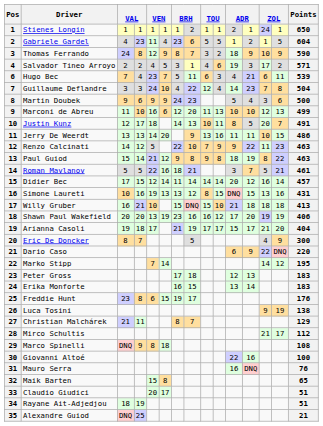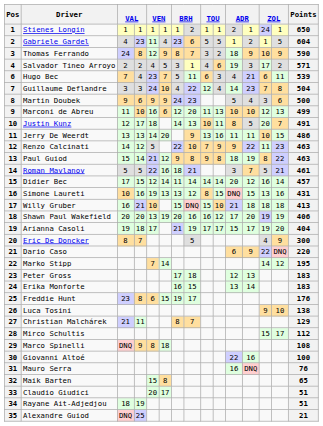 <table class="wikitable" style="font-size:77%; text-align:center;">
 <tr valign="center">
 <th valign="middle">Pos</th>
 <th valign="middle">Driver</th>
 <th colspan=2> <br> <a href='#'>VAL</a></th>
 <th colspan=2> <br> <a href='#'>VEN</a></th>
 <th colspan=2> <br> <a href='#'>BRH</a></th>
 <th colspan=2> <br> <a href='#'>TOU</a></th>
 <th colspan=2> <br> <a href='#'>ADR</a></th>
 <th colspan=2> <br> <a href='#'>ZOL</a></th>
 <th valign="middle">Points</th>
 </tr>
 <tr>
 <th>1</th>
 <td align="left"> <a href='#'>Stienes Longin</a></td>
 <td style="background-color:#FFFFBF">1</td>
 <td style="background-color:#FFFFBF">1</td>
 <td style="background-color:#FFFFBF">1</td>
 <td style="background-color:#FFFFBF">1</td>
 <td style="background-color:#FFFFBF">1</td>
 <td style="background-color:#DFDFDF">2</td>
 <td style="background-color:#FFFFBF">1</td>
 <td style="background-color:#FFFFBF">1</td>
 <td style="background-color:#DFDFDF">2</td>
 <td style="background-color:#FFFFBF">1</td>
 <td style="background-color:#CFCFFF">24</td>
 <td style="background-color:#FFFFBF">1</td>
 <th>650</th>
 </tr>
 <tr>
 <th>2</th>
 <td align="left"> <a href='#'>Gabriele Gardel</a></td>
 <td style="background-color:#DFDFDF">4</td>
 <td style="background-color:#CFCFFF">23</td>
 <td style="background-color:#DFFFDF">11</td>
 <td style="background-color:#DFDFDF">4</td>
 <td style="background-color:#CFCFFF">23</td>
 <td style="background-color:#FFDF9F">6</td>
 <td style="background-color:#DFDFDF">5</td>
 <td style="background-color:#DFDFDF">5</td>
 <td style="background-color:#FFFFBF">1</td>
 <td style="background-color:#DFDFDF">2</td>
 <td style="background-color:#FFFFBF">1</td>
 <td style="background-color:#DFDFDF">5</td>
 <th>604</th>
 </tr>
 <tr>
 <th>3</th>
 <td align="left"> Thomas Ferrando</td>
 <td style="background-color:#CFCFFF">24</td>
 <td style="background-color:#FFDF9F">8</td>
 <td style="background-color:#DFFFDF">12</td>
 <td style="background-color:#FFDF9F">9</td>
 <td style="background-color:#FFDF9F">8</td>
 <td style="background-color:#FFDF9F">7</td>
 <td style="background-color:#DFDFDF">3</td>
 <td style="background-color:#DFDFDF">2</td>
 <td style="background-color:#DFFFDF">18</td>
 <td style="background-color:#FFDF9F">9</td>
 <td style="background-color:#FFDF9F">10</td>
 <td style="background-color:#FFDF9F">9</td>
 <th>590</th>
 </tr>
 <tr>
 <th>4</th>
 <td align="left"> Salvador Tineo Arroyo</td>
 <td style="background-color:#DFDFDF">2</td>
 <td style="background-color:#DFDFDF">2</td>
 <td style="background-color:#DFDFDF">4</td>
 <td style="background-color:#DFDFDF">5</td>
 <td style="background-color:#DFDFDF">3</td>
 <td style="background-color:#FFFFBF">1</td>
 <td style="background-color:#DFDFDF">4</td>
 <td style="background-color:#FFDF9F">6</td>
 <td style="background-color:#DFFFDF">19</td>
 <td style="background-color:#DFDFDF">3</td>
 <td style="background-color:#DFFFDF">17</td>
 <td style="background-color:#DFDFDF">2</td>
 <th>571</th>
 </tr>
 <tr>
 <th>6</th>
 <td align="left"> Hugo Bec</td>
 <td style="background-color:#FFDF9F">7</td>
 <td style="background-color:#DFDFDF">4</td>
 <td style="background-color:#CFCFFF">23</td>
 <td style="background-color:#FFDF9F">7</td>
 <td style="background-color:#DFDFDF">5</td>
 <td style="background-color:#DFFFDF">11</td>
 <td style="background-color:#FFDF9F">6</td>
 <td style="background-color:#DFDFDF">3</td>
 <td style="background-color:#DFDFDF">4</td>
 <td style="background-color:#CFCFFF">21</td>
 <td style="background-color:#FFDF9F">6</td>
 <td style="background-color:#DFFFDF">11</td>
 <th>539</th>
 </tr>
 <tr>
 <th>7</th>
 <td align="left"> Guillaume Deflandre</td>
 <td style="background-color:#DFDFDF">3</td>
 <td style="background-color:#DFDFDF">3</td>
 <td style="background-color:#CFCFFF">24</td>
 <td style="background-color:#FFDF9F">10</td>
 <td style="background-color:#DFDFDF">4</td>
 <td style="background-color:#CFCFFF">22</td>
 <td style="background-color:#DFFFDF">12</td>
 <td style="background-color:#DFDFDF">4</td>
 <td style="background-color:#DFFFDF">14</td>
 <td style="background-color:#CFCFFF">23</td>
 <td style="background-color:#FFDF9F">7</td>
 <td style="background-color:#FFDF9F">8</td>
 <th>504</th>
 </tr>
 <tr>
 <th>8</th>
 <td align="left"> Martin Doubek</td>
 <td style="background-color:#FFDF9F">9</td>
 <td style="background-color:#FFDF9F">6</td>
 <td style="background-color:#FFDF9F">9</td>
 <td style="background-color:#FFDF9F">9</td>
 <td style="background-color:#CFCFFF">24</td>
 <td style="background-color:#CFCFFF">23</td>
 <td></td>
 <td></td>
 <td style="background-color:#DFDFDF">5</td>
 <td style="background-color:#DFDFDF">4</td>
 <td style="background-color:#DFDFDF">3</td>
 <td style="background-color:#FFDF9F">6</td>
 <th>500</th>
 </tr>
 <tr>
 <th>9</th>
 <td align="left"> Marconi de Abreu</td>
 <td style="background-color:#DFFFDF">11</td>
 <td style="background-color:#FFDF9F">10</td>
 <td style="background-color:#DFFFDF">16</td>
 <td style="background-color:#FFDF9F">6</td>
 <td style="background-color:#DFFFDF">12</td>
 <td style="background-color:#DFFFDF">20</td>
 <td style="background-color:#DFFFDF">11</td>
 <td style="background-color:#DFFFDF">13</td>
 <td style="background-color:#FFDF9F">10</td>
 <td style="background-color:#FFDF9F">10</td>
 <td style="background-color:#DFFFDF">12</td>
 <td style="background-color:#DFFFDF">13</td>
 <th>499</th>
 </tr>
 <tr>
 <th>10</th>
 <td align="left"> <a href='#'>Justin Kunz</a></td>
 <td style="background-color:#DFFFDF">12</td>
 <td style="background-color:#DFFFDF">17</td>
 <td style="background-color:#DFFFDF">18</td>
 <td></td>
 <td style="background-color:#DFFFDF">14</td>
 <td style="background-color:#DFFFDF">13</td>
 <td style="background-color:#FFDF9F">10</td>
 <td style="background-color:#DFFFDF">11</td>
 <td style="background-color:#FFDF9F">8</td>
 <td style="background-color:#DFDFDF">5</td>
 <td style="background-color:#DFFFDF">20</td>
 <td style="background-color:#FFDF9F">7</td>
 <th>491</th>
 </tr>
 <tr>
 <th>11</th>
 <td align="left"> Jerry De Weerdt</td>
 <td style="background-color:#DFFFDF">13</td>
 <td style="background-color:#DFFFDF">13</td>
 <td style="background-color:#DFFFDF">14</td>
 <td style="background-color:#DFFFDF">20</td>
 <td></td>
 <td style="background-color:#FFDF9F">9</td>
 <td style="background-color:#DFFFDF">13</td>
 <td style="background-color:#DFFFDF">16</td>
 <td style="background-color:#DFFFDF">11</td>
 <td style="background-color:#DFFFDF">11</td>
 <td style="background-color:#FFDF9F">10</td>
 <td style="background-color:#DFFFDF">15</td>
 <th>486</th>
 </tr>
 <tr>
 <th>12</th>
 <td align="left"> Renzo Calcinati</td>
 <td style="background-color:#DFFFDF">14</td>
 <td style="background-color:#DFFFDF">12</td>
 <td style="background-color:#DFDFDF">5</td>
 <td></td>
 <td style="background-color:#CFCFFF">22</td>
 <td style="background-color:#FFDF9F">10</td>
 <td style="background-color:#FFDF9F">7</td>
 <td style="background-color:#FFDF9F">9</td>
 <td style="background-color:#FFDF9F">9</td>
 <td style="background-color:#CFCFFF">22</td>
 <td style="background-color:#DFFFDF">11</td>
 <td style="background-color:#CFCFFF">23</td>
 <th>463</th>
 </tr>
 <tr>
 <th>13</th>
 <td align="left"> Paul Guiod</td>
 <td style="background-color:#DFFFDF">15</td>
 <td style="background-color:#DFFFDF">14</td>
 <td style="background-color:#CFCFFF">21</td>
 <td style="background-color:#DFFFDF">12</td>
 <td style="background-color:#FFDF9F">9</td>
 <td style="background-color:#FFDF9F">8</td>
 <td style="background-color:#FFDF9F">9</td>
 <td style="background-color:#FFDF9F">8</td>
 <td style="background-color:#DFFFDF">18</td>
 <td style="background-color:#DFFFDF">19</td>
 <td style="background-color:#FFDF9F">8</td>
 <td style="background-color:#CFCFFF">22</td>
 <th>463</th>
 </tr>
 <tr>
 <th>14</th>
 <td align="left"> <a href='#'>Roman Mavlanov</a></td>
 <td style="background-color:#DFDFDF">5</td>
 <td style="background-color:#DFDFDF">5</td>
 <td style="background-color:#CFCFFF">22</td>
 <td style="background-color:#DFFFDF">16</td>
 <td style="background-color:#DFFFDF">18</td>
 <td style="background-color:#CFCFFF">21</td>
 <td></td>
 <td></td>
 <td style="background-color:#DFDFDF">3</td>
 <td style="background-color:#FFDF9F">7</td>
 <td style="background-color:#DFDFDF">5</td>
 <td style="background-color:#CFCFFF">21</td>
 <th>461</th>
 </tr>
 <tr>
 <th>15</th>
 <td align="left"> Didier Bec</td>
 <td style="background-color:#DFFFDF">17</td>
 <td style="background-color:#DFFFDF">15</td>
 <td style="background-color:#DFFFDF">12</td>
 <td style="background-color:#DFFFDF">14</td>
 <td style="background-color:#DFFFDF">11</td>
 <td style="background-color:#DFFFDF">14</td>
 <td style="background-color:#DFFFDF">14</td>
 <td style="background-color:#DFFFDF">14</td>
 <td style="background-color:#DFFFDF">20</td>
 <td style="background-color:#DFFFDF">12</td>
 <td style="background-color:#DFFFDF">16</td>
 <td style="background-color:#DFFFDF">14</td>
 <th>457</th>
 </tr>
 <tr>
 <th>16</th>
 <td align="left"> Simone Laureti</td>
 <td style="background-color:#FFDF9F">10</td>
 <td style="background-color:#DFFFDF">16</td>
 <td style="background-color:#DFFFDF">19</td>
 <td style="background-color:#DFFFDF">13</td>
 <td style="background-color:#DFFFDF">13</td>
 <td style="background-color:#DFFFDF">12</td>
 <td style="background-color:#FFDF9F">8</td>
 <td style="background-color:#DFFFDF">15</td>
 <td style="background-color:#FFCFCF">DNQ</td>
 <td style="background-color:#DFFFDF">15</td>
 <td style="background-color:#DFFFDF">13</td>
 <td style="background-color:#DFFFDF">16</td>
 <th>431</th>
 </tr>
 <tr>
 <th>17</th>
 <td align="left"> Willy Gruber</td>
 <td style="background-color:#DFFFDF">16</td>
 <td style="background-color:#CFCFFF">21</td>
 <td style="background-color:#FFDF9F">10</td>
 <td></td>
 <td style="background-color:#DFFFDF">15</td>
 <td style="background-color:#FFCFCF">DNQ</td>
 <td style="background-color:#DFFFDF">15</td>
 <td style="background-color:#FFDF9F">10</td>
 <td style="background-color:#CFCFFF">21</td>
 <td style="background-color:#DFFFDF">18</td>
 <td style="background-color:#DFFFDF">18</td>
 <td style="background-color:#DFFFDF">18</td>
 <th>413</th>
 </tr>
 <tr>
 <th>18</th>
 <td align="left"> Shawn Paul Wakefield</td>
 <td style="background-color:#DFFFDF">20</td>
 <td style="background-color:#DFFFDF">20</td>
 <td style="background-color:#DFFFDF">13</td>
 <td style="background-color:#DFFFDF">19</td>
-<td style="background-color:#DFFFDF">23</td>
+<td style="background-color:#DFFFDF">20</td>
 <td style="background-color:#DFFFDF">16</td>
 <td style="background-color:#DFFFDF">16</td>
 <td style="background-color:#DFFFDF">12</td>
 <td style="background-color:#DFFFDF">17</td>
 <td style="background-color:#DFFFDF">20</td>
 <td style="background-color:#CFCFFF">19</td>
 <td style="background-color:#DFFFDF">19</td>
 <th>406</th>
 </tr>
 <tr>
 <th>19</th>
 <td align="left"> Arianna Casoli</td>
 <td style="background-color:#DFFFDF">19</td>
 <td style="background-color:#DFFFDF">18</td>
 <td style="background-color:#DFFFDF">17</td>
 <td></td>
 <td style="background-color:#CFCFFF">21</td>
 <td style="background-color:#DFFFDF">19</td>
 <td style="background-color:#DFFFDF">17</td>
 <td style="background-color:#DFFFDF">17</td>
 <td style="background-color:#DFFFDF">15</td>
 <td style="background-color:#DFFFDF">17</td>
-<td style="background-color:#DFFFDF">21</td>
+<td style="background-color:#DFFFDF">19</td>
 <td style="background-color:#DFFFDF">20</td>
 <th>404</th>
 </tr>
 <tr>
 <th>20</th>
 <td align="left"> <a href='#'>Eric De Doncker</a></td>
 <td style="background-color:#FFDF9F">8</td>
 <td style="background-color:#FFDF9F">7</td>
 <td></td>
 <td></td>
 <td></td>
 <td style="background-color:#DFDFDF">5</td>
 <td></td>
 <td></td>
 <td></td>
 <td></td>
 <td style="background-color:#DFDFDF">4</td>
 <td style="background-color:#FFDF9F">9</td>
 <th>300</th>
 </tr>
 <tr>
 <th>21</th>
 <td align="left"> Dario Caso</td>
 <td></td>
 <td></td>
 <td></td>
 <td></td>
 <td></td>
 <td></td>
 <td></td>
 <td></td>
 <td style="background-color:#FFDF9F">6</td>
 <td style="background-color:#FFDF9F">9</td>
 <td style="background-color:#CFCFFF">22</td>
 <td style="background-color:#FFCFCF">DNQ</td>
 <th>220</th>
 </tr>
 <tr>
 <th>22</th>
 <td align="left"> Marko Stipp</td>
 <td></td>
 <td></td>
 <td style="background-color:#FFDF9F">7</td>
 <td style="background-color:#DFFFDF">14</td>
 <td></td>
 <td></td>
 <td></td>
 <td></td>
 <td></td>
 <td></td>
 <td style="background-color:#DFFFDF">14</td>
 <td style="background-color:#DFFFDF">12</td>
 <th>195</th>
 </tr>
 <tr>
 <th>23</th>
 <td align="left"> Peter Gross</td>
 <td></td>
 <td></td>
 <td></td>
 <td></td>
 <td style="background-color:#DFFFDF">17</td>
 <td style="background-color:#DFFFDF">18</td>
 <td></td>
 <td></td>
 <td style="background-color:#DFFFDF">12</td>
 <td style="background-color:#DFFFDF">13</td>
 <td></td>
 <td></td>
 <th>183</th>
 </tr>
 <tr>
 <th>24</th>
 <td align="left"> Erika Monforte</td>
 <td></td>
 <td></td>
 <td></td>
 <td></td>
 <td style="background-color:#DFFFDF">16</td>
 <td style="background-color:#DFFFDF">15</td>
 <td></td>
 <td></td>
 <td style="background-color:#DFFFDF">13</td>
 <td style="background-color:#DFFFDF">14</td>
 <td></td>
 <td></td>
 <th>183</th>
 </tr>
 <tr>
 <th>25</th>
 <td align="left"> Freddie Hunt</td>
 <td style="background-color:#CFCFFF">23</td>
 <td style="background-color:#FFDF9F">8</td>
 <td style="background-color:#FFDF9F">6</td>
 <td style="background-color:#DFFFDF">15</td>
 <td style="background-color:#DFFFDF">19</td>
 <td style="background-color:#DFFFDF">17</td>
 <td></td>
 <td></td>
 <td></td>
 <td></td>
 <td></td>
 <td></td>
 <th>176</th>
 </tr>
 <tr>
 <th>26</th>
 <td align="left"> Luca Tosini</td>
 <td></td>
 <td></td>
 <td></td>
 <td></td>
 <td></td>
 <td></td>
 <td></td>
 <td></td>
 <td></td>
 <td></td>
 <td style="background-color:#FFDF9F">9</td>
-<td style="background-color:#FFDF9F">19</td>
+<td style="background-color:#FFDF9F">10</td>
 <th>138</th>
 </tr>
 <tr>
 <th>27</th>
 <td align="left"> Christian Malchárek</td>
 <td style="background-color:#CFCFFF">21</td>
 <td style="background-color:#DFFFDF">11</td>
 <td></td>
 <td></td>
 <td style="background-color:#FFDF9F">8</td>
 <td style="background-color:#FFDF9F">7</td>
 <td></td>
 <td></td>
 <td></td>
 <td></td>
 <td></td>
 <td></td>
 <th>129</th>
 </tr>
 <tr>
 <th>28</th>
 <td align="left"> Mirco Schultis</td>
 <td></td>
 <td></td>
 <td></td>
 <td></td>
 <td></td>
 <td></td>
 <td></td>
 <td></td>
 <td></td>
 <td></td>
-<td style="background-color:#DFFFDF">21</td>
+<td style="background-color:#DFFFDF">15</td>
 <td style="background-color:#DFFFDF">17</td>
 <th>112</th>
 </tr>
 <tr>
 <th>29</th>
 <td align="left"> Marco Spinelli</td>
 <td style="background-color:#FFCFCF">DNQ</td>
 <td style="background-color:#FFDF9F">9</td>
 <td style="background-color:#FFDF9F">8</td>
 <td style="background-color:#DFFFDF">18</td>
 <td></td>
 <td></td>
 <td></td>
 <td></td>
 <td></td>
 <td></td>
 <td></td>
 <td></td>
 <th>108</th>
 </tr>
 <tr>
 <th>30</th>
 <td align="left"> Giovanni Altoé</td>
 <td></td>
 <td></td>
 <td></td>
 <td></td>
 <td></td>
 <td></td>
 <td></td>
 <td></td>
 <td style="background-color:#CFCFFF">22</td>
 <td style="background-color:#DFFFDF">16</td>
 <td></td>
 <td></td>
 <th>100</th>
 </tr>
 <tr>
 <th>31</th>
 <td align="left"> Mauro Serra</td>
 <td></td>
 <td></td>
 <td></td>
 <td></td>
 <td></td>
 <td></td>
 <td></td>
 <td></td>
 <td style="background-color:#DFFFDF">16</td>
 <td style="background-color:#FFCFCF">DNQ</td>
 <td></td>
 <td></td>
 <th>76</th>
 </tr>
 <tr>
 <th>32</th>
 <td align="left"> Maik Barten</td>
 <td></td>
 <td></td>
 <td style="background-color:#DFFFDF">15</td>
 <td style="background-color:#FFDF9F">8</td>
 <td></td>
 <td></td>
 <td></td>
 <td></td>
 <td></td>
 <td></td>
 <td></td>
 <td></td>
 <th>65</th>
 </tr>
 <tr>
 <th>33</th>
 <td align="left"> Claudio Giudici</td>
 <td></td>
 <td></td>
 <td style="background-color:#DFFFDF">20</td>
 <td style="background-color:#DFFFDF">17</td>
 <td></td>
 <td></td>
 <td></td>
 <td></td>
 <td></td>
 <td></td>
 <td></td>
 <td></td>
 <th>51</th>
 </tr>
 <tr>
 <th>34</th>
 <td align="left"> Rayane Ait-Adjedjou</td>
 <td style="background-color:#DFFFDF">18</td>
 <td style="background-color:#DFFFDF">19</td>
 <td></td>
 <td></td>
 <td></td>
 <td></td>
 <td></td>
 <td></td>
 <td></td>
 <td></td>
 <td></td>
 <td></td>
 <th>51</th>
 </tr>
 <tr>
 <th>35</th>
 <td align="left"> Alexandre Guiod</td>
 <td style="background-color:#FFCFCF">DNQ</td>
 <td style="background-color:#CFCFFF">25</td>
 <td></td>
 <td></td>
 <td></td>
 <td></td>
 <td></td>
 <td></td>
 <td></td>
 <td></td>
 <td></td>
 <td></td>
 <th>21</th>
 </tr>
 </table>
